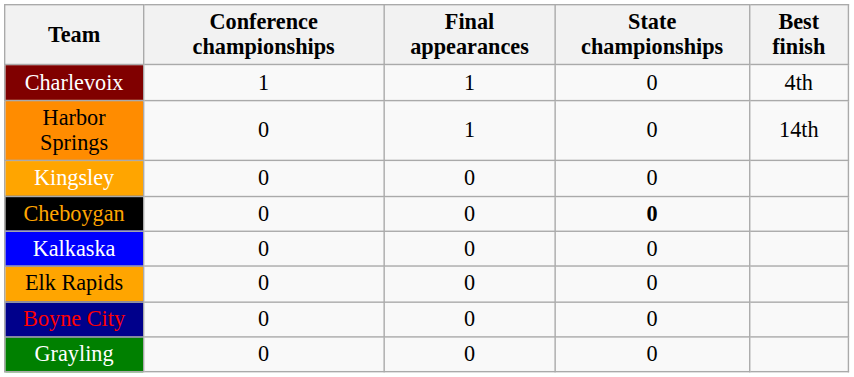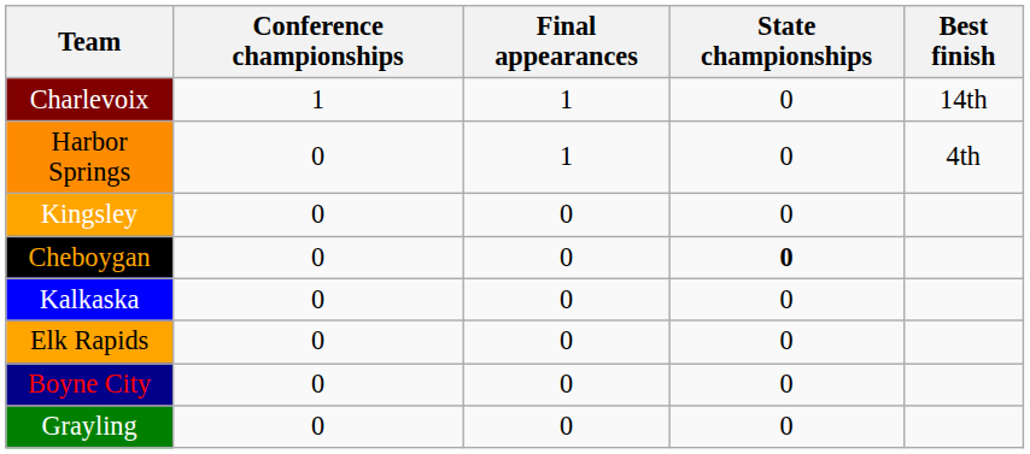 <table class="wikitable sortable" style="text-align:center">
 <tr>
 <th>Team</th>
 <th>Conference championships</th>
 <th>Final appearances</th>
 <th>State championships</th>
 <th>Best finish</th>
 </tr>
 <tr>
 <td !align=center style="background:maroon;color:white">Charlevoix</td>
 <td>1</td>
 <td>1</td>
 <td>0</td>
-<td>4th</td>
+<td>14th</td>
 </tr>
 <tr>
 <td !align=center style="background:darkorange;color:black">Harbor Springs</td>
 <td>0</td>
 <td>1</td>
 <td>0</td>
-<td>14th</td>
+<td>4th</td>
 </tr>
 <tr>
 <td !align=center style="background:orange;color:white">Kingsley</td>
 <td>0</td>
 <td>0</td>
 <td>0</td>
 <td></td>
 </tr>
 <tr>
 <td !align=center style="background:black;color:orange">Cheboygan</td>
 <td>0</td>
 <td>0</td>
 <td><strong>0</strong></td>
 <td></td>
 </tr>
 <tr>
 <td !align=center style="background:blue;color:white">Kalkaska</td>
 <td>0</td>
 <td>0</td>
 <td>0</td>
 <td></td>
 </tr>
 <tr>
 <td !align=center style="background:orange;color:black">Elk Rapids</td>
 <td>0</td>
 <td>0</td>
 <td>0</td>
 <td></td>
 </tr>
 <tr>
 <td !align=center style="background:darkblue;color:red">Boyne City</td>
 <td>0</td>
 <td>0</td>
 <td>0</td>
 <td></td>
 </tr>
 <tr>
 <td !align=center style="background:green;color:white">Grayling</td>
 <td>0</td>
 <td>0</td>
 <td>0</td>
 <td></td>
 </tr>
 </table>
